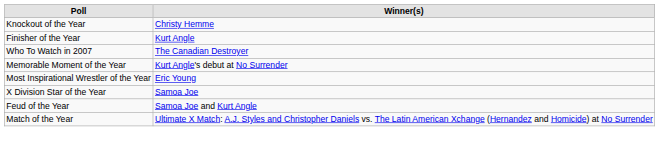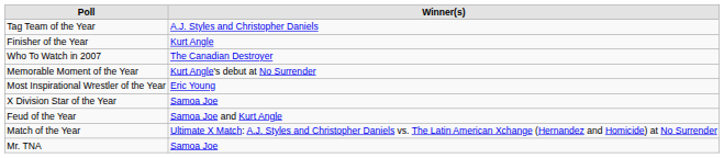 <table class="wikitable" style="font-size: 85%; text-align: left;">
 <tr>
 <th style="border-style: none none solid solid; background: #e3e3e3"><strong>Poll</strong></th>
 <th style="border-style:none none solid solid; background:#e3e3e3;"><strong>Winner(s)</strong></th>
 </tr>
 <tr>
-<td>Knockout of the Year</td>
-<td><a href='#'>Christy Hemme</a></td>
+<td>Tag Team of the Year</td>
+<td><a href='#'>A.J. Styles and Christopher Daniels</a></td>
 </tr>
 <tr>
 <td>Finisher of the Year</td>
 <td><a href='#'>Kurt Angle</a></td>
 </tr>
 <tr>
 <td>Who To Watch in 2007</td>
 <td><a href='#'>The Canadian Destroyer</a></td>
 </tr>
 <tr>
 <td>Memorable Moment of the Year</td>
 <td><a href='#'>Kurt Angle</a>'s debut at <a href='#'>No Surrender</a></td>
 </tr>
 <tr>
 <td>Most Inspirational Wrestler of the Year</td>
 <td><a href='#'>Eric Young</a></td>
 </tr>
 <tr>
 <td>X Division Star of the Year</td>
 <td><a href='#'>Samoa Joe</a></td>
 </tr>
 <tr>
 <td>Feud of the Year</td>
 <td><a href='#'>Samoa Joe</a> and <a href='#'>Kurt Angle</a></td>
 </tr>
 <tr>
 <td>Match of the Year</td>
 <td><a href='#'>Ultimate X Match</a>: <a href='#'>A.J. Styles and Christopher Daniels</a> vs. <a href='#'>The Latin American Xchange</a> (<a href='#'>Hernandez</a> and <a href='#'>Homicide</a>) at <a href='#'>No Surrender</a></td>
 </tr>
+<tr>
+<td>Mr. TNA</td>
+<td><a href='#'>Samoa Joe</a></td>
+</tr>
 </table>
